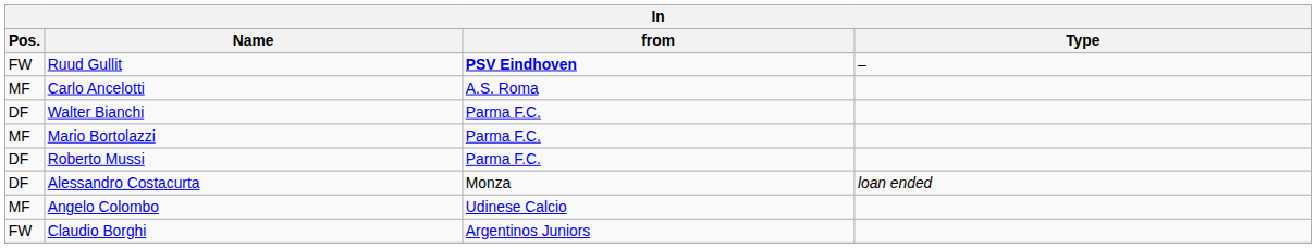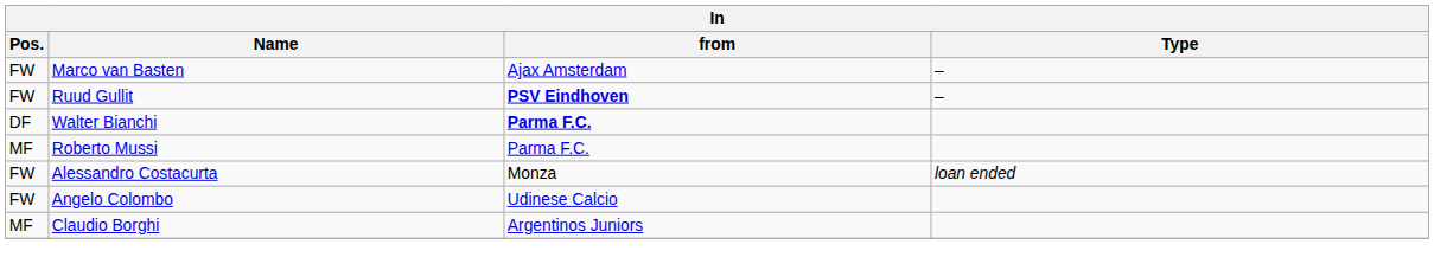 <table class="wikitable" style="font-size:90%;width:99%;">
 <tr>
 <th colspan="4">In</th>
 </tr>
 <tr>
 <th width=3%>Pos.</th>
 <th width=32%>Name</th>
 <th width=30%>from</th>
 <th width=35%>Type</th>
 </tr>
 <tr>
 <td>FW</td>
+<td><a href='#'>Marco van Basten</a></td>
+<td><a href='#'>Ajax Amsterdam</a></td>
+<td>–</td>
+</tr>
+<tr>
+<td>FW</td>
 <td><a href='#'>Ruud Gullit</a></td>
 <td><strong><a href='#'>PSV Eindhoven</a></strong></td>
 <td>–</td>
 </tr>
 <tr>
-<td>MF</td>
-<td><a href='#'>Carlo Ancelotti</a></td>
-<td><a href='#'>A.S. Roma</a></td>
-<td></td>
-</tr>
-<tr>
 <td>DF</td>
 <td><a href='#'>Walter Bianchi</a></td>
-<td><a href='#'>Parma F.C.</a></td>
+<td><strong><a href='#'>Parma F.C.</a></strong></td>
 <td></td>
 </tr>
 <tr>
 <td>MF</td>
-<td><a href='#'>Mario Bortolazzi</a></td>
-<td><a href='#'>Parma F.C.</a></td>
-<td></td>
-</tr>
-<tr>
-<td>DF</td>
 <td><a href='#'>Roberto Mussi</a></td>
 <td><a href='#'>Parma F.C.</a></td>
 <td></td>
 </tr>
 <tr>
-<td>DF</td>
+<td>FW</td>
 <td><a href='#'>Alessandro Costacurta</a></td>
 <td>Monza</td>
 <td><em>loan ended</em></td>
 </tr>
 <tr>
-<td>MF</td>
+<td>FW</td>
 <td><a href='#'>Angelo Colombo</a></td>
 <td><a href='#'>Udinese Calcio</a></td>
 <td></td>
 </tr>
 <tr>
-<td>FW</td>
+<td>MF</td>
 <td><a href='#'>Claudio Borghi</a></td>
 <td><a href='#'>Argentinos Juniors</a></td>
 <td></td>
 </tr>
 <tr>
 </tr>
 </table>
